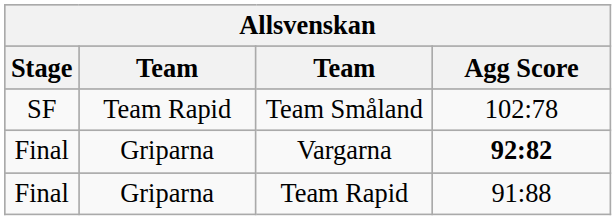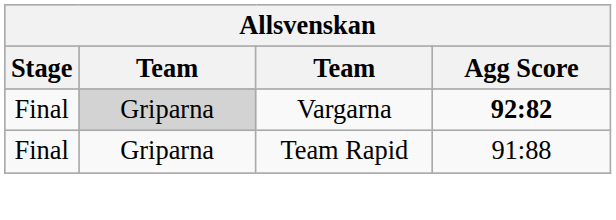 <table class="wikitable">
 <tr>
 <th colspan="4">Allsvenskan</th>
 </tr>
 <tr>
 <th width=20>Stage</th>
 <th width=100>Team</th>
 <th width=100>Team</th>
 <th width=100>Agg Score</th>
 </tr>
 <tr align=center>
-<td>SF</td>
-<td>Team Rapid</td>
-<td>Team Småland</td>
-<td>102:78</td>
-</tr>
-<tr align=center>
 <td>Final</td>
-<td>Griparna</td>
+<td style="background: lightgrey;">Griparna</td>
 <td>Vargarna</td>
 <td><strong>92:82</strong></td>
 </tr>
 <tr align=center>
 <td>Final</td>
 <td>Griparna</td>
 <td>Team Rapid</td>
 <td>91:88</td>
 </tr>
 </table>
